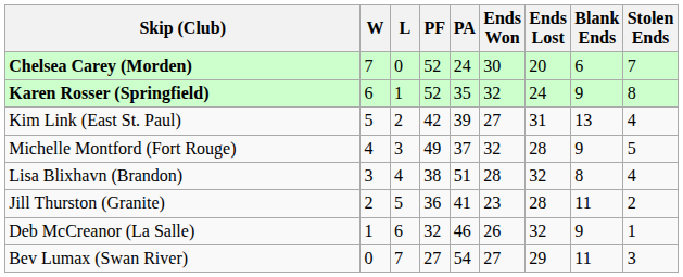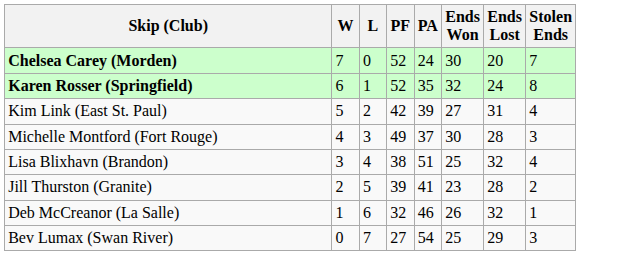 <table class="wikitable">
 <tr>
 <th bgcolor="#efefef" width="320">Skip (Club)</th>
 <th bgcolor="#efefef" width="20">W</th>
 <th bgcolor="#efefef" width="20">L</th>
 <th bgcolor="#efefef" width="20">PF</th>
 <th bgcolor="#efefef" width="20">PA</th>
 <th bgcolor="#efefef" width="20">Ends <br> Won</th>
 <th bgcolor="#efefef" width="20">Ends <br> Lost</th>
-<th bgcolor="#efefef" width="20">Blank <br> Ends</th>
 <th bgcolor="#efefef" width="20">Stolen <br> Ends</th>
 </tr>
 <tr bgcolor="#ccffcc">
 <td><strong>Chelsea Carey (Morden)</strong></td>
 <td>7</td>
 <td>0</td>
 <td>52</td>
 <td>24</td>
 <td>30</td>
 <td>20</td>
-<td>6</td>
 <td>7</td>
 </tr>
 <tr bgcolor="#ccffcc">
 <td><strong>Karen Rosser (Springfield)</strong></td>
 <td>6</td>
 <td>1</td>
 <td>52</td>
 <td>35</td>
 <td>32</td>
 <td>24</td>
-<td>9</td>
 <td>8</td>
 </tr>
 <tr>
 <td>Kim Link (East St. Paul)</td>
 <td>5</td>
 <td>2</td>
 <td>42</td>
 <td>39</td>
 <td>27</td>
 <td>31</td>
-<td>13</td>
 <td>4</td>
 </tr>
 <tr>
 <td>Michelle Montford (Fort Rouge)</td>
 <td>4</td>
 <td>3</td>
 <td>49</td>
 <td>37</td>
-<td>32</td>
+<td>30</td>
 <td>28</td>
-<td>9</td>
-<td>5</td>
+<td>3</td>
 </tr>
 <tr>
 <td>Lisa Blixhavn (Brandon)</td>
 <td>3</td>
 <td>4</td>
 <td>38</td>
 <td>51</td>
-<td>28</td>
+<td>25</td>
 <td>32</td>
-<td>8</td>
 <td>4</td>
 </tr>
 <tr>
 <td>Jill Thurston (Granite)</td>
 <td>2</td>
 <td>5</td>
-<td>36</td>
+<td>39</td>
 <td>41</td>
 <td>23</td>
 <td>28</td>
-<td>11</td>
 <td>2</td>
 </tr>
 <tr>
 <td>Deb McCreanor (La Salle)</td>
 <td>1</td>
 <td>6</td>
 <td>32</td>
 <td>46</td>
 <td>26</td>
 <td>32</td>
-<td>9</td>
 <td>1</td>
 </tr>
 <tr>
 <td>Bev Lumax (Swan River)</td>
 <td>0</td>
 <td>7</td>
 <td>27</td>
 <td>54</td>
-<td>27</td>
+<td>25</td>
 <td>29</td>
-<td>11</td>
 <td>3</td>
 </tr>
 </table>
